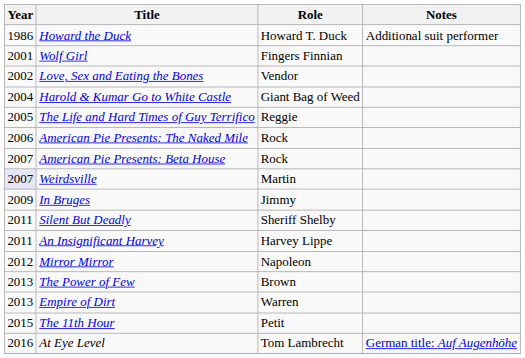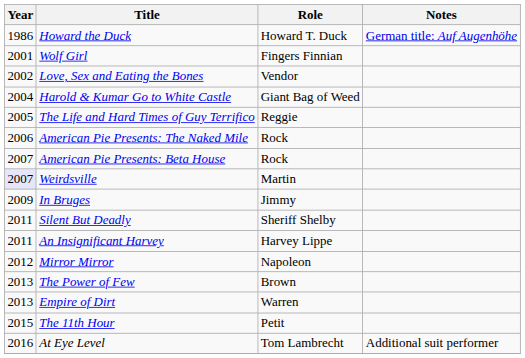 <table class="wikitable sortable">
 <tr>
 <th>Year</th>
 <th>Title</th>
 <th>Role</th>
 <th class="unsortable">Notes</th>
 </tr>
 <tr>
 <td>1986</td>
 <td><em><a href='#'>Howard the Duck</a></em></td>
 <td>Howard T. Duck</td>
-<td>Additional suit performer</td>
+<td><a href='#'>German title: <em>Auf Augenhöhe</em></a></td>
 </tr>
 <tr>
 <td>2001</td>
 <td><em><a href='#'>Wolf Girl</a></em></td>
 <td>Fingers Finnian</td>
 <td></td>
 </tr>
 <tr>
 <td>2002</td>
 <td><em><a href='#'>Love, Sex and Eating the Bones</a></em></td>
 <td>Vendor</td>
 <td></td>
 </tr>
 <tr>
 <td>2004</td>
 <td><em><a href='#'>Harold & Kumar Go to White Castle</a></em></td>
 <td>Giant Bag of Weed</td>
 <td></td>
 </tr>
 <tr>
 <td>2005</td>
 <td data-sort-value="Life and Hard Times of Guy Terrifico, The"><em><a href='#'>The Life and Hard Times of Guy Terrifico</a></em></td>
 <td>Reggie</td>
 <td></td>
 </tr>
 <tr>
 <td>2006</td>
 <td><em><a href='#'>American Pie Presents: The Naked Mile</a></em></td>
 <td>Rock</td>
 <td></td>
 </tr>
 <tr>
 <td>2007</td>
 <td><em><a href='#'>American Pie Presents: Beta House</a></em></td>
 <td>Rock</td>
 <td></td>
 </tr>
 <tr>
 <td style="background: lavender;">2007</td>
 <td><em><a href='#'>Weirdsville</a></em></td>
 <td>Martin</td>
 <td></td>
 </tr>
 <tr>
 <td>2009</td>
 <td><em><a href='#'>In Bruges</a></em></td>
 <td>Jimmy</td>
 <td></td>
 </tr>
 <tr>
 <td>2011</td>
 <td><em><a href='#'>Silent But Deadly</a></em></td>
 <td>Sheriff Shelby</td>
 <td></td>
 </tr>
 <tr>
 <td>2011</td>
 <td><em><a href='#'>An Insignificant Harvey</a></em></td>
 <td>Harvey Lippe</td>
 <td></td>
 </tr>
 <tr>
 <td>2012</td>
 <td><em><a href='#'>Mirror Mirror</a></em></td>
 <td>Napoleon</td>
 <td></td>
 </tr>
 <tr>
 <td>2013</td>
 <td data-sort-value="Power of Few, The"><em><a href='#'>The Power of Few</a></em></td>
 <td>Brown</td>
 <td></td>
 </tr>
 <tr>
 <td>2013</td>
 <td><em><a href='#'>Empire of Dirt</a></em></td>
 <td>Warren</td>
 <td></td>
 </tr>
 <tr>
 <td>2015</td>
 <td data-sort-value="11th Hour, The"><em><a href='#'>The 11th Hour</a></em></td>
 <td>Petit</td>
 <td></td>
 </tr>
 <tr>
 <td>2016</td>
 <td><em>At Eye Level</em></td>
 <td>Tom Lambrecht</td>
-<td><a href='#'>German title: <em>Auf Augenhöhe</em></a></td>
+<td>Additional suit performer</td>
 </tr>
 <tr>
 </tr>
 </table>
